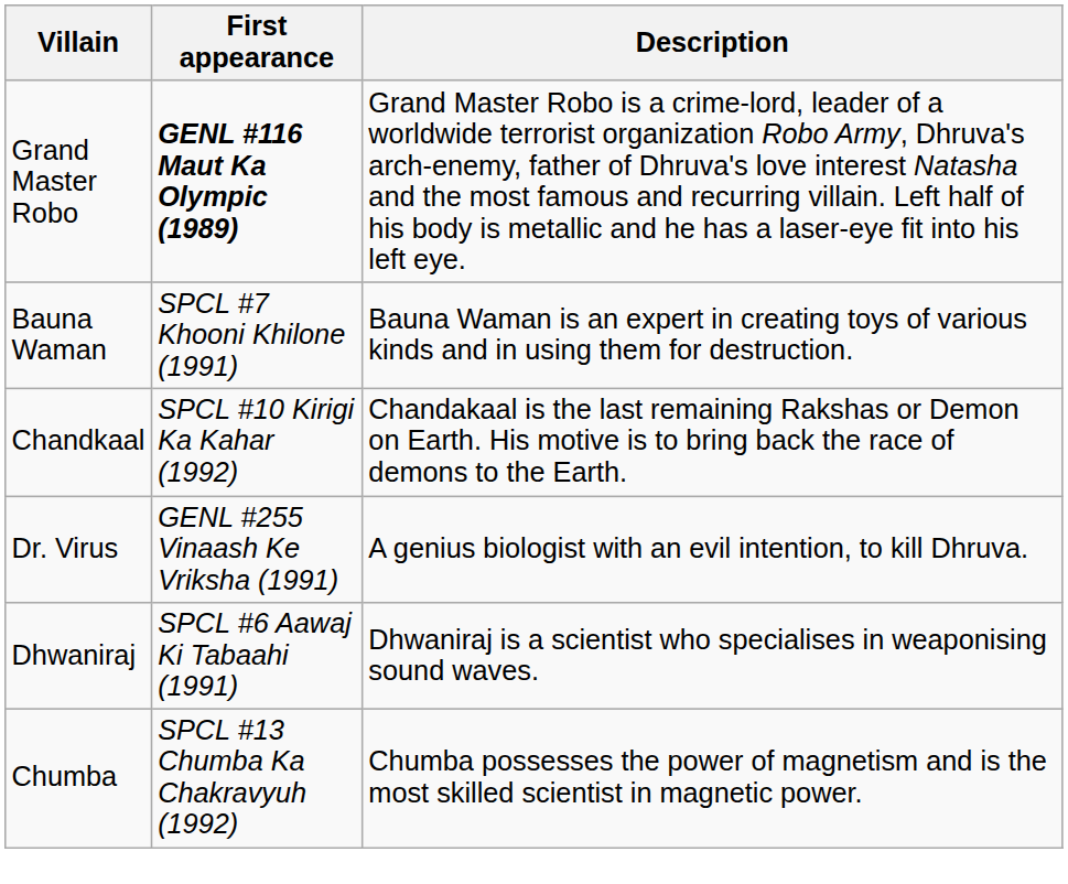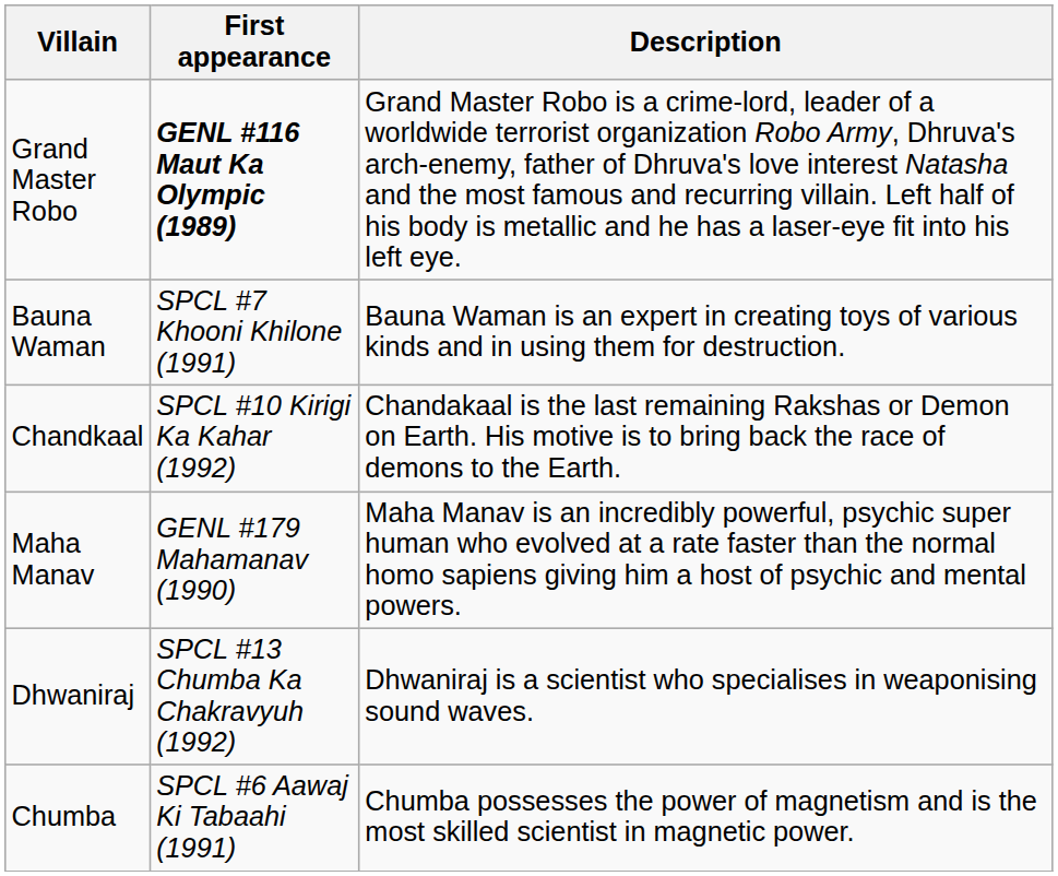 <table class="wikitable">
 <tr>
 <th style="width:13%;">Villain</th>
 <th style="width:20%;">First appearance</th>
 <th style="width:67%;">Description</th>
 </tr>
 <tr>
 <td>Grand Master Robo</td>
 <td><strong><em>GENL #116 Maut Ka Olympic (1989)</em></strong></td>
 <td>Grand Master Robo is a crime-lord, leader of a worldwide terrorist organization <em>Robo Army</em>, Dhruva's arch-enemy, father of Dhruva's love interest <em>Natasha</em> and the most famous and recurring villain. Left half of his body is metallic and he has a laser-eye fit into his left eye.</td>
 </tr>
 <tr>
 <td>Bauna Waman</td>
 <td><em>SPCL #7 Khooni Khilone (1991)</em></td>
 <td>Bauna Waman is an expert in creating toys of various kinds and in using them for destruction.</td>
 </tr>
 <tr>
 <td>Chandkaal</td>
 <td><em>SPCL #10 Kirigi Ka Kahar (1992)</em></td>
 <td>Chandakaal is the last remaining Rakshas or Demon on Earth. His motive is to bring back the race of demons to the Earth.</td>
 </tr>
 <tr>
-<td>Dr. Virus</td>
-<td><em>GENL #255 Vinaash Ke Vriksha (1991)</em></td>
-<td>A genius biologist with an evil intention, to kill Dhruva.</td>
+<td>Maha Manav</td>
+<td><em>GENL #179 Mahamanav (1990)</em></td>
+<td>Maha Manav is an incredibly powerful, psychic super human who evolved at a rate faster than the normal homo sapiens giving him a host of psychic and mental powers.</td>
 </tr>
 <tr>
 <td>Dhwaniraj</td>
-<td><em>SPCL #6 Aawaj Ki Tabaahi (1991)</em></td>
+<td><em>SPCL #13 Chumba Ka Chakravyuh (1992)</em></td>
 <td>Dhwaniraj is a scientist who specialises in weaponising sound waves.</td>
 </tr>
 <tr>
 <td>Chumba</td>
-<td><em>SPCL #13 Chumba Ka Chakravyuh (1992)</em></td>
+<td><em>SPCL #6 Aawaj Ki Tabaahi (1991)</em></td>
 <td>Chumba possesses the power of magnetism and is the most skilled scientist in magnetic power. </td>
 </tr>
 <tr>
 </tr>
 </table>
